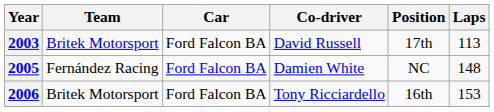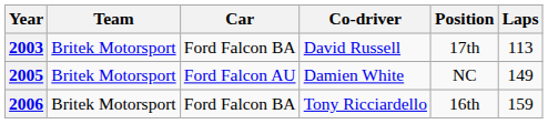 <table class="wikitable" style="font-size: 95%;">
 <tr>
 <th>Year</th>
 <th>Team</th>
 <th>Car</th>
 <th>Co-driver</th>
 <th>Position</th>
 <th>Laps</th>
 </tr>
 <tr>
 <th><a href='#'>2003</a></th>
 <td><a href='#'>Britek Motorsport</a></td>
 <td>Ford Falcon BA</td>
 <td> <a href='#'>David Russell</a></td>
 <td align="center">17th</td>
 <td align="center">113</td>
 </tr>
 <tr>
 <th><a href='#'>2005</a></th>
-<td>Fernández Racing</td>
-<td><a href='#'>Ford Falcon BA</a></td>
+<td><a href='#'>Britek Motorsport</a></td>
+<td><a href='#'>Ford Falcon AU</a></td>
 <td> <a href='#'>Damien White</a></td>
 <td align="center">NC</td>
-<td align="center">148</td>
+<td align="center">149</td>
 </tr>
 <tr>
 <th><a href='#'>2006</a></th>
 <td>Britek Motorsport</td>
 <td>Ford Falcon BA</td>
 <td> <a href='#'>Tony Ricciardello</a></td>
 <td align="center">16th</td>
-<td align="center">153</td>
+<td align="center">159</td>
 </tr>
 </table>
